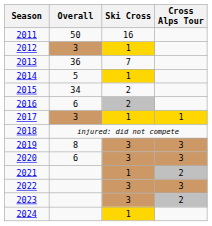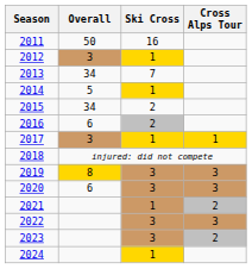 <table class=wikitable style="text-align:center">
 <tr>
 <th> Season </th>
 <th style="width:75px;">Overall</th>
 <th style="width:75px;">Ski Cross</th>
 <th style="width:75px;">Cross Alps Tour</th>
 </tr>
 <tr>
 <td><a href='#'>2011</a></td>
 <td>50</td>
 <td>16</td>
 <td></td>
 </tr>
 <tr>
 <td><a href='#'>2012</a></td>
 <td bgcolor="cc9966">3</td>
 <td bgcolor="gold">1</td>
 <td></td>
 </tr>
 <tr>
 <td><a href='#'>2013</a></td>
-<td>36</td>
+<td>34</td>
 <td>7</td>
 <td></td>
 </tr>
 <tr>
 <td><a href='#'>2014</a></td>
 <td>5</td>
 <td bgcolor="gold">1</td>
 <td></td>
 </tr>
 <tr>
 <td><a href='#'>2015</a></td>
 <td>34</td>
 <td>2</td>
 <td></td>
 </tr>
 <tr>
 <td><a href='#'>2016</a></td>
 <td>6</td>
 <td bgcolor="silver">2</td>
 <td></td>
 </tr>
 <tr>
 <td><a href='#'>2017</a></td>
 <td bgcolor="cc9966">3</td>
 <td bgcolor="gold">1</td>
 <td bgcolor="gold">1</td>
 </tr>
 <tr>
 <td><a href='#'>2018</a></td>
 <td colspan=3><small><em>injured: did not compete</em></small></td>
 </tr>
 <tr>
 <td><a href='#'>2019</a></td>
-<td>8</td>
+<td style="background: gold;">8</td>
 <td bgcolor="cc9966">3</td>
 <td bgcolor="cc9966">3</td>
 </tr>
 <tr>
 <td><a href='#'>2020</a></td>
 <td>6</td>
 <td bgcolor="cc9966">3</td>
 <td bgcolor="cc9966">3</td>
 </tr>
 <tr>
 <td><a href='#'>2021</a></td>
 <td></td>
 <td bgcolor="cc9966">1</td>
 <td bgcolor="silver">2</td>
 </tr>
 <tr>
 <td><a href='#'>2022</a></td>
 <td></td>
 <td bgcolor="cc9966">3</td>
 <td bgcolor="cc9966">3</td>
 </tr>
 <tr>
 <td><a href='#'>2023</a></td>
 <td></td>
 <td bgcolor="cc9966">3</td>
 <td bgcolor="silver">2</td>
 </tr>
 <tr>
 <td><a href='#'>2024</a></td>
 <td></td>
 <td bgcolor="gold">1</td>
 <td></td>
 </tr>
 </table>
